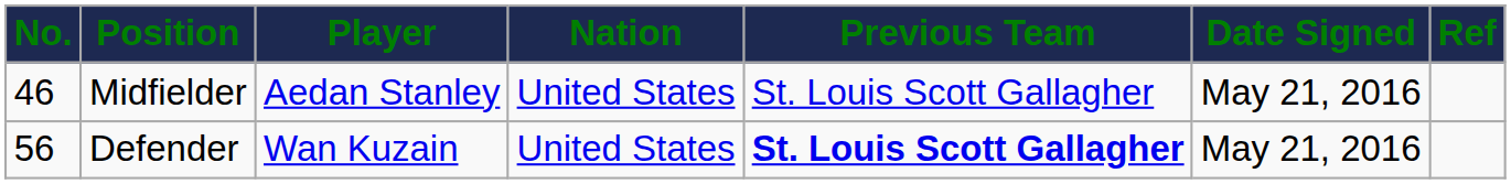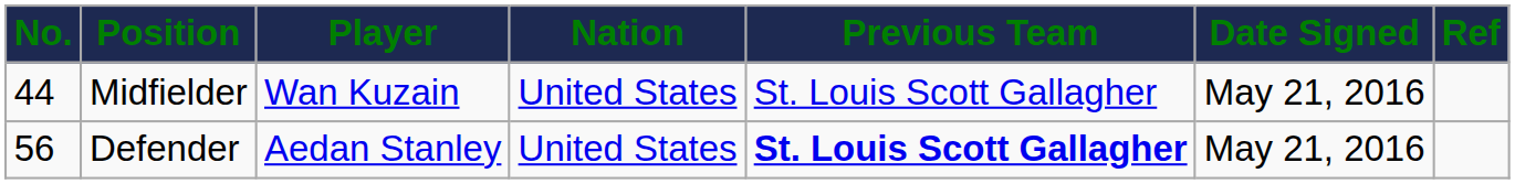 <table class="wikitable" style="text-align:left">
 <tr>
 <th style="background:#1D2951;color:green">No.</th>
 <th style="background:#1D2951;color:green">Position</th>
 <th style="background:#1D2951;color:green">Player</th>
 <th style="background:#1D2951;color:green">Nation</th>
 <th style="background:#1D2951;color:green">Previous Team</th>
 <th style="background:#1D2951;color:green">Date Signed</th>
 <th style="background:#1D2951;color:green">Ref</th>
 </tr>
 <tr>
-<td>46</td>
+<td>44</td>
 <td>Midfielder</td>
-<td><a href='#'>Aedan Stanley</a></td>
+<td><a href='#'>Wan Kuzain</a></td>
 <td> <a href='#'>United States</a></td>
 <td> <a href='#'>St. Louis Scott Gallagher</a></td>
 <td>May 21, 2016</td>
 <td></td>
 </tr>
 <tr>
 <td>56</td>
 <td>Defender</td>
-<td><a href='#'>Wan Kuzain</a></td>
+<td><a href='#'>Aedan Stanley</a></td>
 <td> <a href='#'>United States</a></td>
 <td><strong> <a href='#'>St. Louis Scott Gallagher</a></strong></td>
 <td>May 21, 2016</td>
 <td></td>
 </tr>
 </table>
